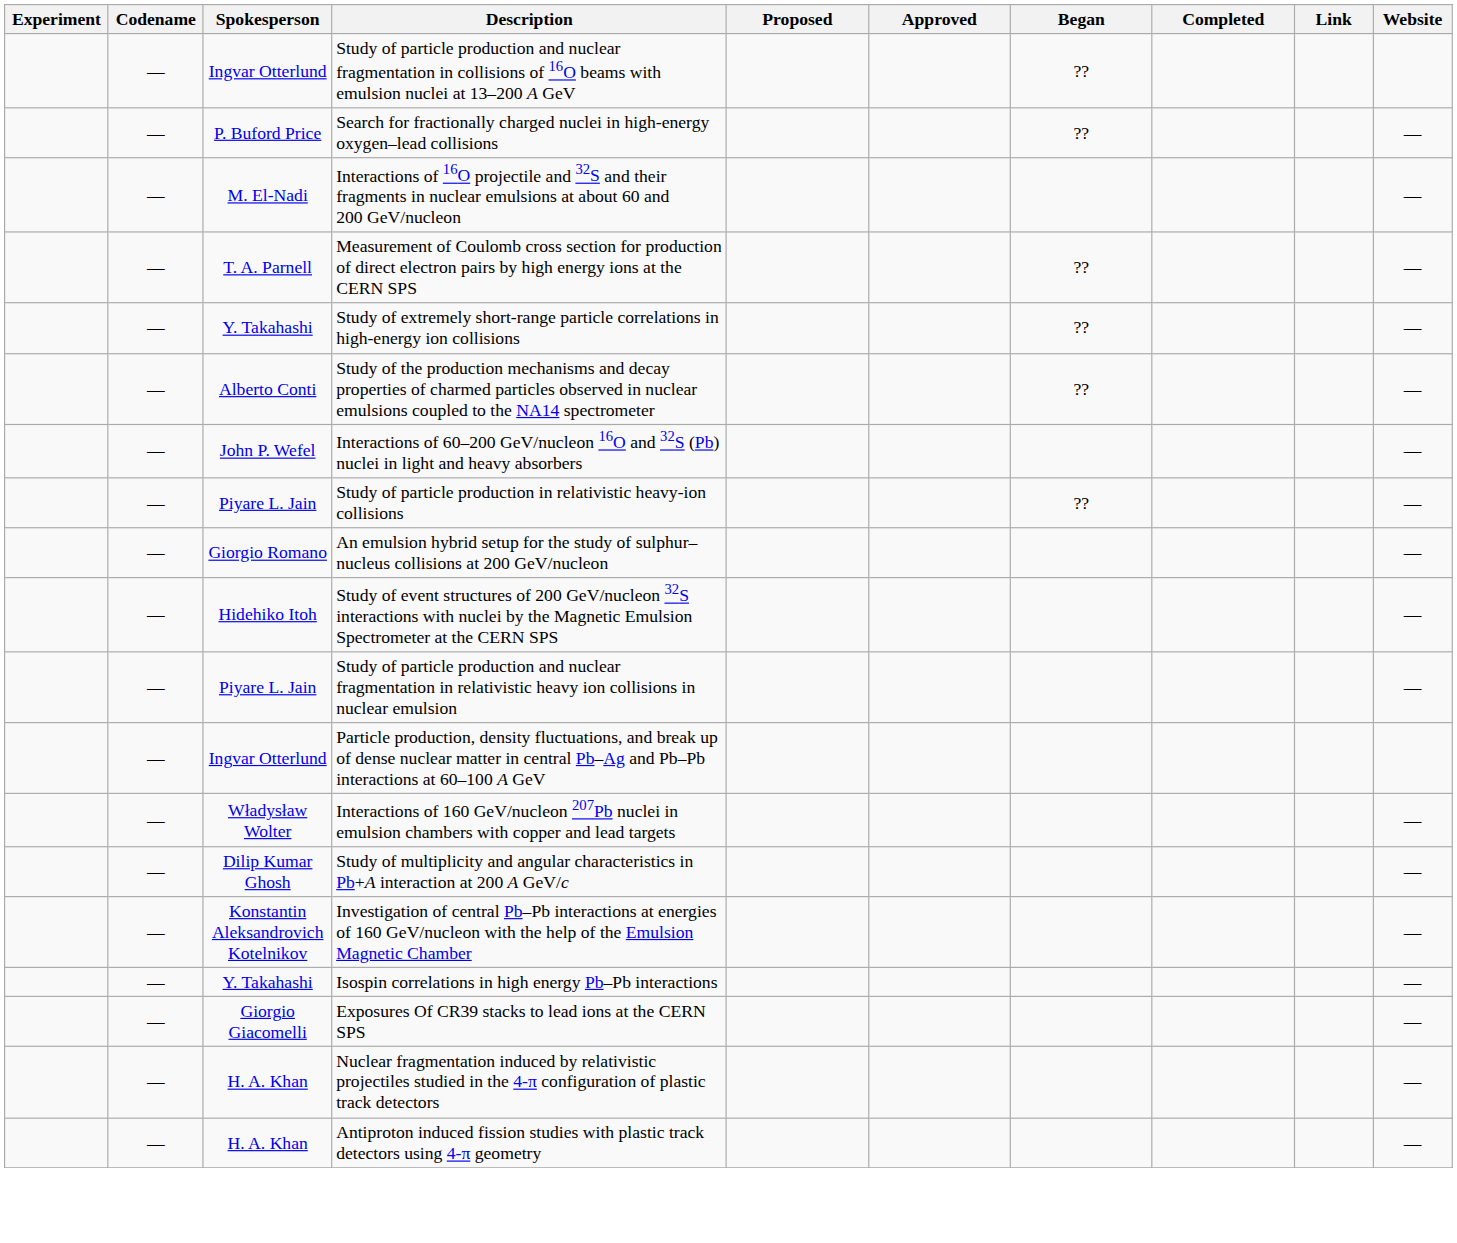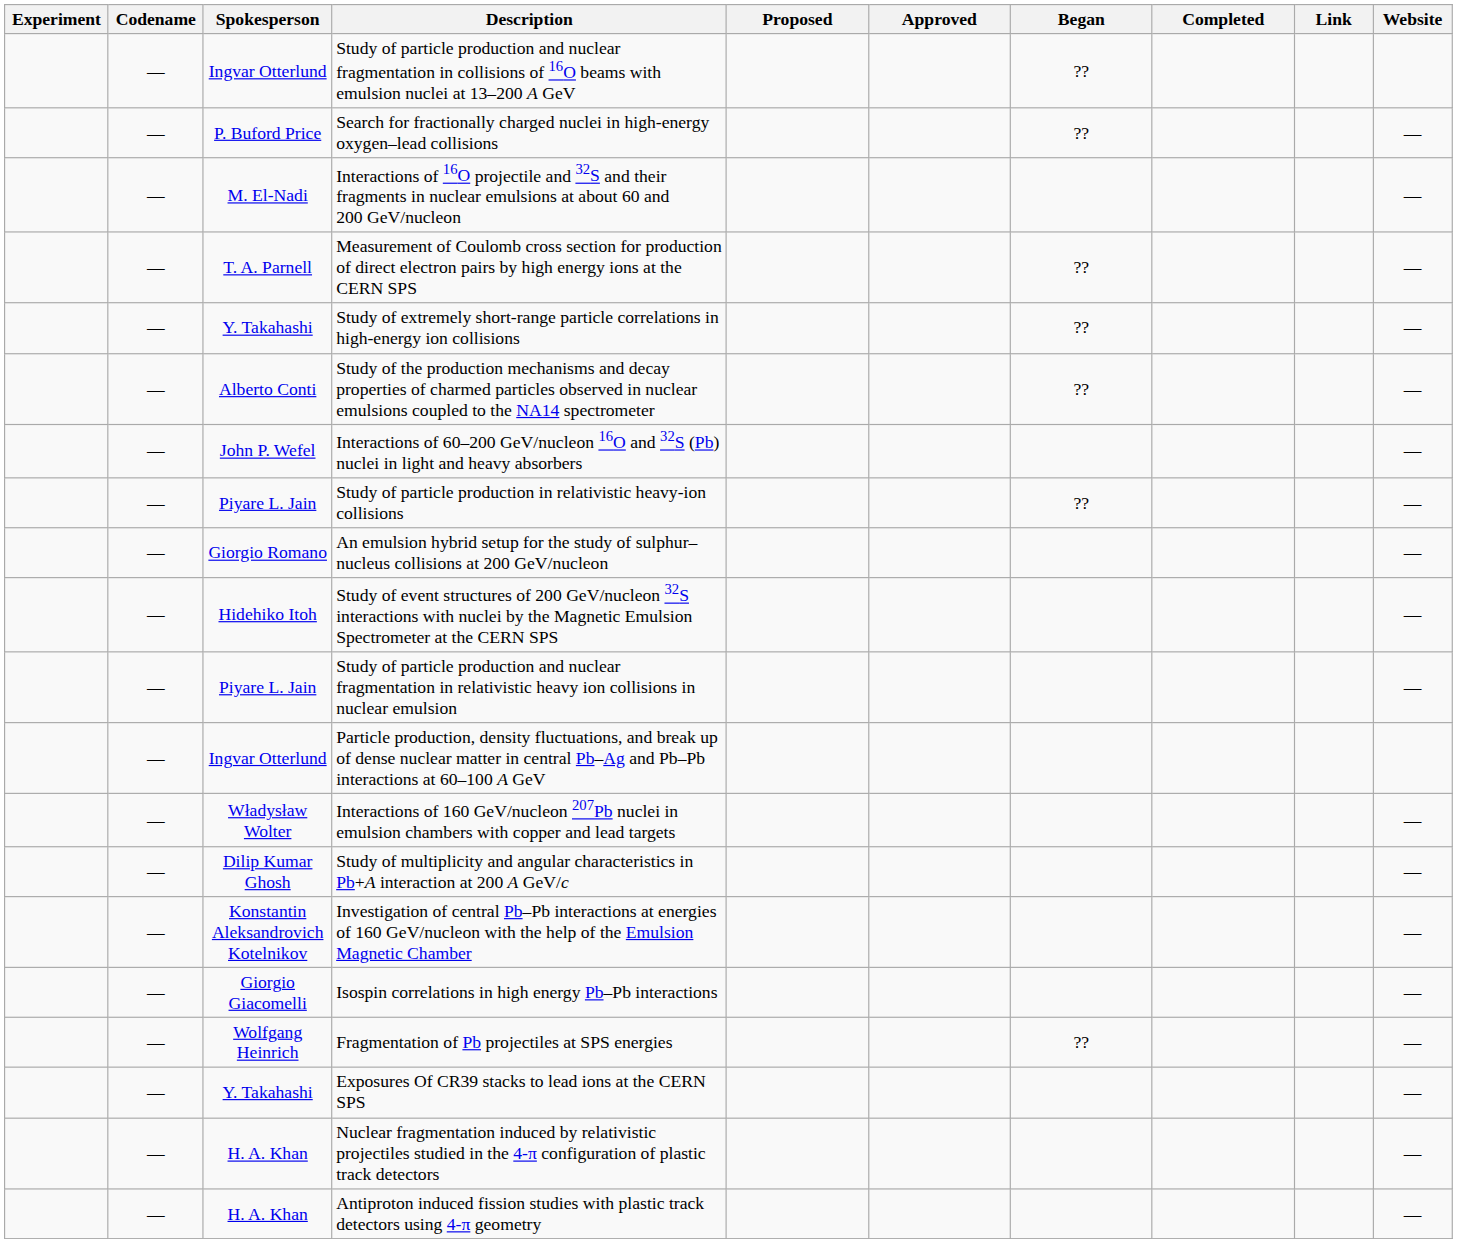 <table class="wikitable sortable" style="text-align:center; font-size:95%;">
 <tr>
 <th width="5%">Experiment<br></th>
 <th width="5%">Codename<br></th>
 <th width="7%">Spokesperson<br></th>
 <th class="unsortable" width="25%">Description<br></th>
 <th width="9%">Proposed<br></th>
 <th width="9%">Approved<br></th>
 <th width="9%">Began<br></th>
 <th width="9%">Completed<br></th>
 <th class="unsortable" width="5%">Link<br></th>
 <th width="5%">Website<br></th>
 </tr>
 <tr>
 <td></td>
 <td>—</td>
 <td><a href='#'>Ingvar Otterlund</a></td>
 <td align="left">Study of particle production and nuclear fragmentation in collisions of <a href='#'><sup>16</sup>O</a> beams with emulsion nuclei at 13–200 <em>A</em> GeV</td>
 <td></td>
 <td></td>
 <td>??</td>
 <td></td>
 <td><br></td>
 <td></td>
 </tr>
 <tr>
 <td></td>
 <td>—</td>
 <td><a href='#'>P. Buford Price</a></td>
 <td align="left">Search for fractionally charged nuclei in high-energy oxygen–lead collisions</td>
 <td></td>
 <td></td>
 <td>??</td>
 <td></td>
 <td><br></td>
 <td>—</td>
 </tr>
 <tr>
 <td></td>
 <td>—</td>
 <td><a href='#'>M. El-Nadi</a></td>
 <td align="left">Interactions of <a href='#'><sup>16</sup>O</a> projectile and <a href='#'><sup>32</sup>S</a> and their fragments in nuclear emulsions at about 60 and 200 GeV/nucleon</td>
 <td></td>
 <td></td>
 <td></td>
 <td></td>
 <td><br></td>
 <td>—</td>
 </tr>
 <tr>
 <td></td>
 <td>—</td>
 <td><a href='#'>T. A. Parnell</a></td>
 <td align="left">Measurement of Coulomb cross section for production of direct electron pairs by high energy ions at the CERN SPS</td>
 <td></td>
 <td></td>
 <td>??</td>
 <td></td>
 <td><br></td>
 <td>—</td>
 </tr>
 <tr>
 <td></td>
 <td>—</td>
 <td><a href='#'>Y. Takahashi</a></td>
 <td align="left">Study of extremely short-range particle correlations in high-energy ion collisions</td>
 <td></td>
 <td></td>
 <td>??</td>
 <td></td>
 <td><br></td>
 <td>—</td>
 </tr>
 <tr>
 <td></td>
 <td>—</td>
 <td><a href='#'>Alberto Conti</a></td>
 <td align="left">Study of the production mechanisms and decay properties of charmed particles observed in nuclear emulsions coupled to the <a href='#'>NA14</a> spectrometer</td>
 <td></td>
 <td></td>
 <td>??</td>
 <td></td>
 <td><br></td>
 <td>—</td>
 </tr>
 <tr>
 <td></td>
 <td>—</td>
 <td><a href='#'>John P. Wefel</a></td>
 <td align="left">Interactions of 60–200 GeV/nucleon <a href='#'><sup>16</sup>O</a> and <a href='#'><sup>32</sup>S</a> (<a href='#'>Pb</a>) nuclei in light and heavy absorbers</td>
 <td></td>
 <td></td>
 <td></td>
 <td></td>
 <td><br></td>
 <td>—</td>
 </tr>
 <tr>
 <td></td>
 <td>—</td>
 <td><a href='#'>Piyare L. Jain</a></td>
 <td align="left">Study of particle production in relativistic heavy-ion collisions</td>
 <td></td>
 <td></td>
 <td>??</td>
 <td></td>
 <td><br></td>
 <td>—</td>
 </tr>
 <tr>
 <td></td>
 <td>—</td>
 <td><a href='#'>Giorgio Romano</a></td>
 <td align="left">An emulsion hybrid setup for the study of sulphur–nucleus collisions at 200 GeV/nucleon</td>
 <td></td>
 <td></td>
 <td></td>
 <td></td>
 <td><br></td>
 <td>—</td>
 </tr>
 <tr>
 <td></td>
 <td>—</td>
 <td><a href='#'>Hidehiko Itoh</a></td>
 <td align="left">Study of event structures of 200 GeV/nucleon <a href='#'><sup>32</sup>S</a> interactions with nuclei by the Magnetic Emulsion Spectrometer at the CERN SPS</td>
 <td></td>
 <td></td>
 <td></td>
 <td></td>
 <td><br></td>
 <td>—</td>
 </tr>
 <tr>
 <td></td>
 <td>—</td>
 <td><a href='#'>Piyare L. Jain</a></td>
 <td align="left">Study of particle production and nuclear fragmentation in relativistic heavy ion collisions in nuclear emulsion</td>
 <td></td>
 <td></td>
 <td></td>
 <td></td>
 <td><br></td>
 <td>—</td>
 </tr>
 <tr>
 <td></td>
 <td>—</td>
 <td><a href='#'>Ingvar Otterlund</a></td>
 <td align="left">Particle production, density fluctuations, and break up of dense nuclear matter in central <a href='#'>Pb</a>–<a href='#'>Ag</a> and Pb–Pb interactions at 60–100 <em>A</em> GeV</td>
 <td></td>
 <td></td>
 <td></td>
 <td></td>
 <td><br></td>
 <td></td>
 </tr>
 <tr>
 <td></td>
 <td>—</td>
 <td><a href='#'>Władysław Wolter</a></td>
 <td align="left">Interactions of 160 GeV/nucleon <a href='#'><sup>207</sup>Pb</a> nuclei in emulsion chambers with copper and lead targets</td>
 <td></td>
 <td></td>
 <td></td>
 <td></td>
 <td><br></td>
 <td>—</td>
 </tr>
 <tr>
 <td></td>
 <td>—</td>
 <td><a href='#'>Dilip Kumar Ghosh</a></td>
 <td align="left">Study of multiplicity and angular characteristics in <a href='#'>Pb</a>+<em>A</em> interaction at 200 <em>A</em> GeV/<em>c</em></td>
 <td></td>
 <td></td>
 <td></td>
 <td></td>
 <td><br></td>
 <td>—</td>
 </tr>
 <tr>
 <td></td>
 <td>—</td>
 <td><a href='#'>Konstantin Aleksandrovich Kotelnikov</a></td>
 <td align="left">Investigation of central <a href='#'>Pb</a>–Pb interactions at energies of 160 GeV/nucleon with the help of the <a href='#'>Emulsion Magnetic Chamber</a></td>
 <td></td>
 <td></td>
 <td></td>
 <td></td>
 <td><br></td>
 <td>—</td>
 </tr>
 <tr>
 <td></td>
 <td>—</td>
-<td><a href='#'>Y. Takahashi</a></td>
+<td><a href='#'>Giorgio Giacomelli</a></td>
 <td align="left">Isospin correlations in high energy <a href='#'>Pb</a>–Pb interactions</td>
 <td></td>
 <td></td>
 <td></td>
 <td></td>
 <td><br></td>
 <td>—</td>
 </tr>
 <tr>
 <td></td>
 <td>—</td>
-<td><a href='#'>Giorgio Giacomelli</a></td>
+<td><a href='#'>Wolfgang Heinrich</a></td>
+<td align="left">Fragmentation of <a href='#'>Pb</a> projectiles at SPS energies</td>
+<td></td>
+<td></td>
+<td>??</td>
+<td></td>
+<td><br></td>
+<td>—</td>
+</tr>
+<tr>
+<td></td>
+<td>—</td>
+<td><a href='#'>Y. Takahashi</a></td>
 <td align="left">Exposures Of CR39 stacks to lead ions at the CERN SPS</td>
 <td></td>
 <td></td>
 <td></td>
 <td></td>
 <td><br></td>
 <td>—</td>
 </tr>
 <tr>
 <td></td>
 <td>—</td>
 <td><a href='#'>H. A. Khan</a></td>
 <td align="left">Nuclear fragmentation induced by relativistic projectiles studied in the <a href='#'>4-π</a> configuration of plastic track detectors</td>
 <td></td>
 <td></td>
 <td></td>
 <td></td>
 <td><br></td>
 <td>—</td>
 </tr>
 <tr>
 <td></td>
 <td>—</td>
 <td><a href='#'>H. A. Khan</a></td>
 <td align="left">Antiproton induced fission studies with plastic track detectors using <a href='#'>4-π</a> geometry</td>
 <td></td>
 <td></td>
 <td></td>
 <td></td>
 <td><br></td>
 <td>—</td>
 </tr>
 <tr>
 </tr>
 </table>
